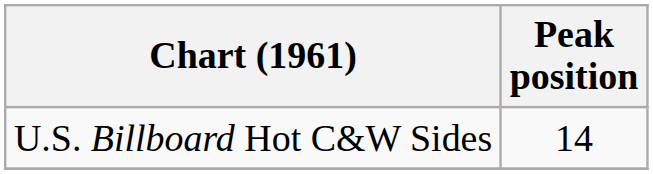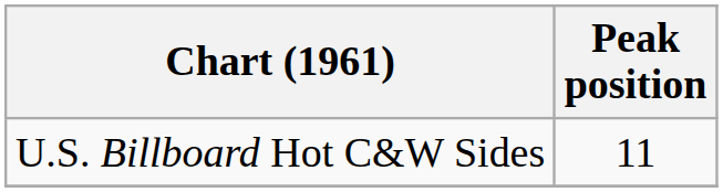 <table class="wikitable sortable">
 <tr>
 <th align="left">Chart (1961)</th>
 <th align="center">Peak<br>position</th>
 </tr>
 <tr>
 <td align="left">U.S. <em>Billboard</em> Hot C&W Sides</td>
-<td align="center">14</td>
+<td align="center">11</td>
 </tr>
 <tr>
 </tr>
 </table>
